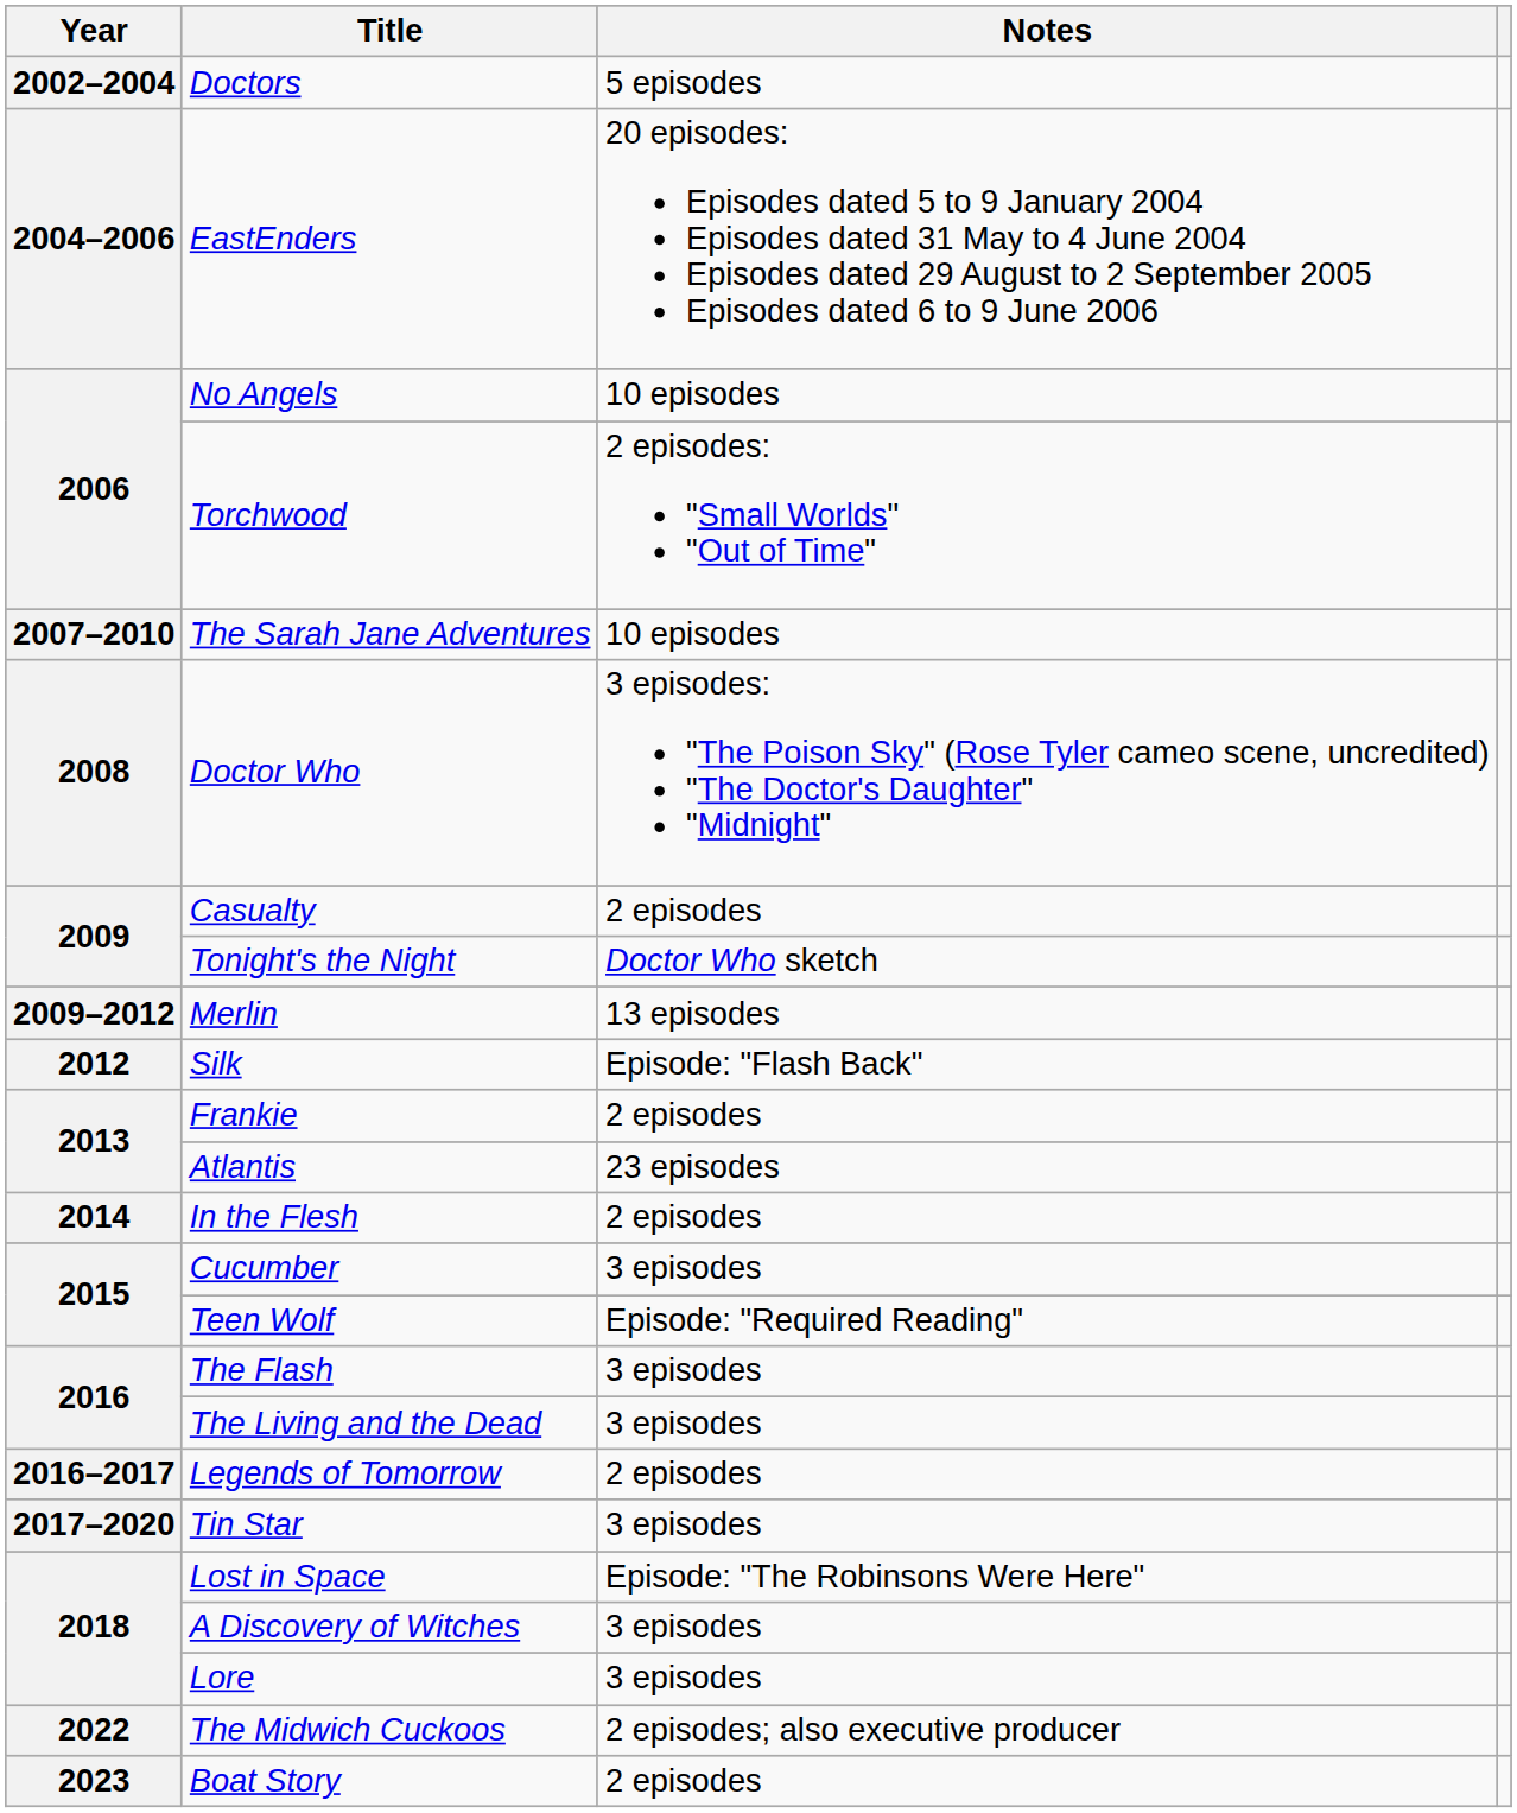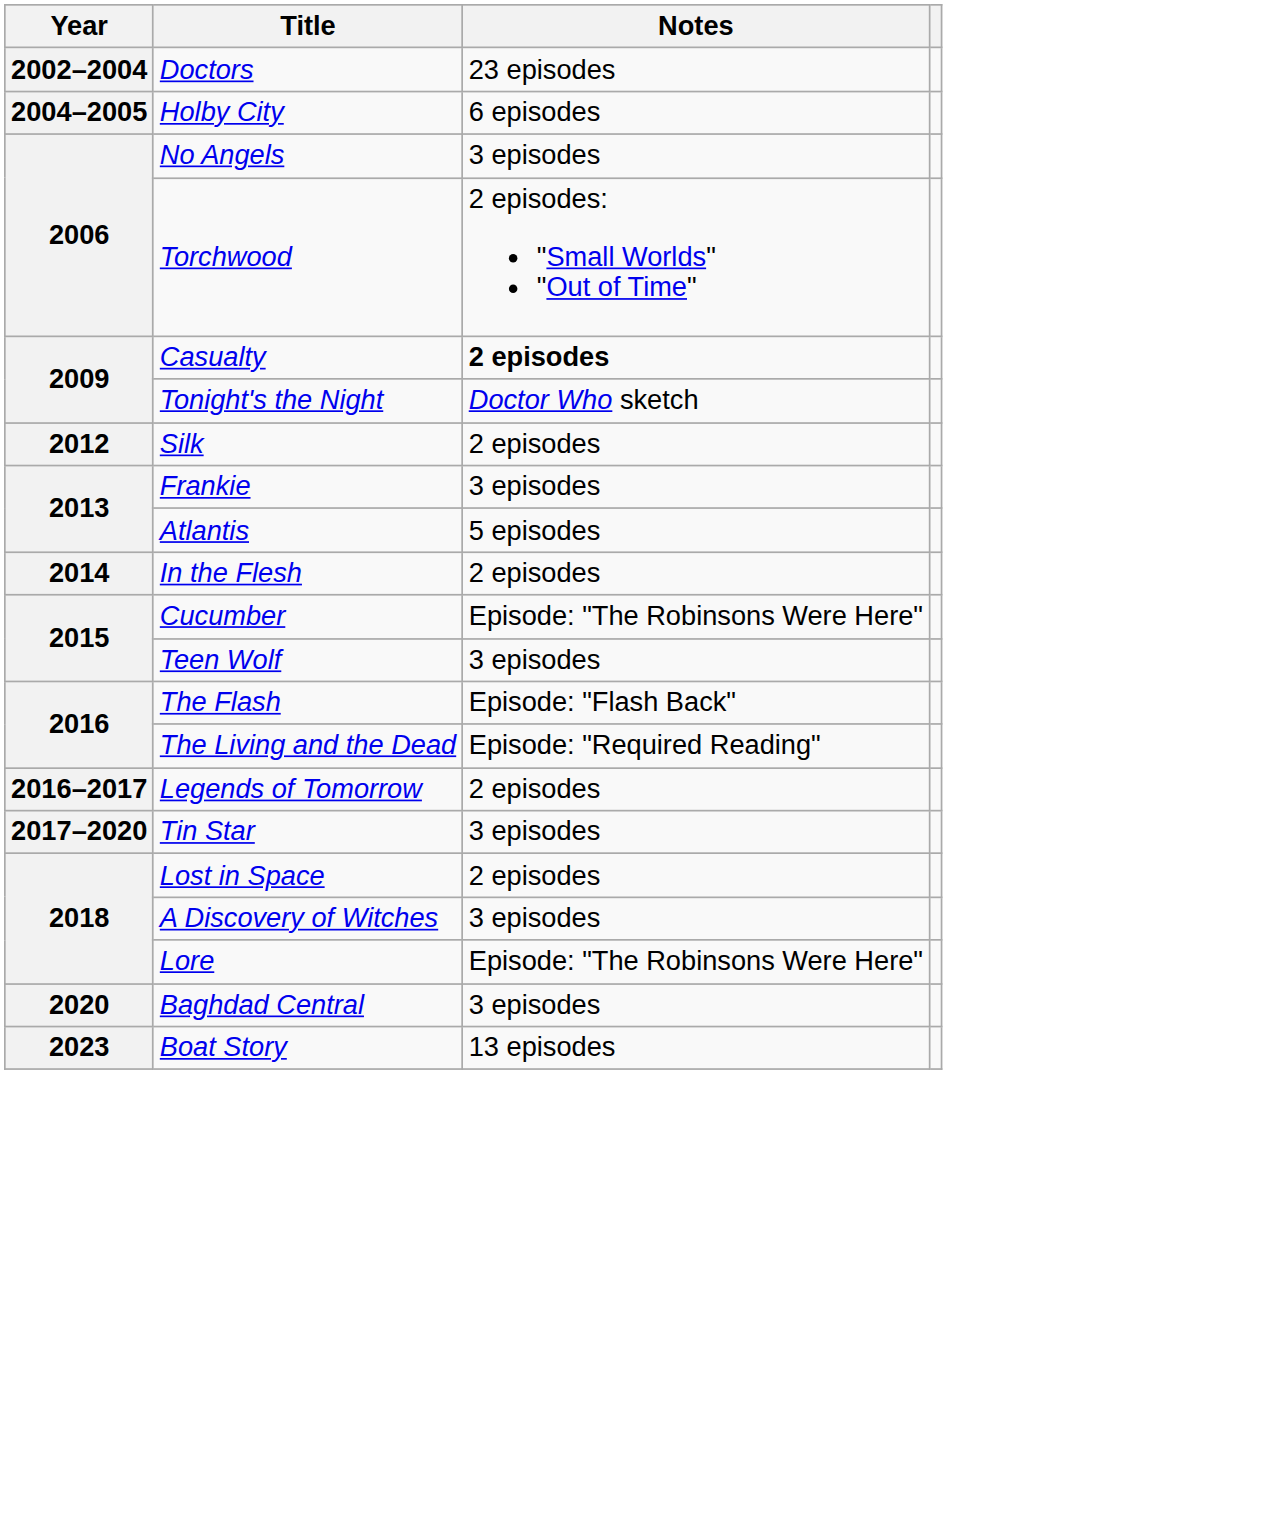 <table class="wikitable plainrowheaders sortable">
 <tr>
 <th>Year</th>
 <th>Title</th>
 <th class="unsortable">Notes</th>
 <th class="unsortable"></th>
 </tr>
 <tr>
 <th>2002–2004</th>
 <td><em><a href='#'>Doctors</a></em></td>
-<td>5 episodes</td>
+<td>23 episodes</td>
 <td style="text-align:center;"></td>
 </tr>
 <tr>
-<th>2004–2006</th>
-<td><em><a href='#'>EastEnders</a></em></td>
-<td>20 episodes:<br><ul><li>Episodes dated 5 to 9 January 2004</li><li>Episodes dated 31 May to 4 June 2004</li><li>Episodes dated 29 August to 2 September 2005</li><li>Episodes dated 6 to 9 June 2006</li></ul></td>
+<th>2004–2005</th>
+<td><em><a href='#'>Holby City</a></em></td>
+<td>6 episodes</td>
 <td style="text-align:center;"></td>
 </tr>
 <tr>
 <th rowspan="2">2006</th>
 <td><em><a href='#'>No Angels</a></em></td>
-<td>10 episodes</td>
+<td>3 episodes</td>
 <td style="text-align:center;"></td>
 </tr>
 <tr>
 <td><em><a href='#'>Torchwood</a></em></td>
 <td>2 episodes:<br><ul><li>"<a href='#'>Small Worlds</a>"</li><li>"<a href='#'>Out of Time</a>"</li></ul></td>
 <td style="text-align:center;"></td>
 </tr>
 <tr>
-<th>2007–2010</th>
-<td><em><a href='#'>The Sarah Jane Adventures</a></em></td>
-<td>10 episodes</td>
-<td style="text-align:center;"></td>
-</tr>
-<tr>
-<th>2008</th>
-<td><em><a href='#'>Doctor Who</a></em></td>
-<td>3 episodes:<br><ul><li>"<a href='#'>The Poison Sky</a>" (<a href='#'>Rose Tyler</a> cameo scene, uncredited)</li><li>"<a href='#'>The Doctor's Daughter</a>"</li><li>"<a href='#'>Midnight</a>"</li></ul></td>
-<td style="text-align:center;"></td>
-</tr>
-<tr>
 <th rowspan="2">2009</th>
 <td><em><a href='#'>Casualty</a></em></td>
-<td>2 episodes</td>
+<td><strong>2 episodes</strong></td>
 <td style="text-align:center;"></td>
 </tr>
 <tr>
 <td><em><a href='#'>Tonight's the Night</a></em></td>
 <td><em><a href='#'>Doctor Who</a></em> sketch</td>
 <td style="text-align:center;"></td>
 </tr>
 <tr>
-<th>2009–2012</th>
-<td><em><a href='#'>Merlin</a></em></td>
-<td>13 episodes</td>
-<td style="text-align:center;"></td>
-</tr>
-<tr>
 <th>2012</th>
 <td><em><a href='#'>Silk</a></em></td>
-<td>Episode: "Flash Back"</td>
+<td>2 episodes</td>
 <td style="text-align:center;"></td>
 </tr>
 <tr>
 <th rowspan="2">2013</th>
 <td><em><a href='#'>Frankie</a></em></td>
-<td>2 episodes</td>
+<td>3 episodes</td>
 <td style="text-align:center;"></td>
 </tr>
 <tr>
 <td><em><a href='#'>Atlantis</a></em></td>
-<td>23 episodes</td>
+<td>5 episodes</td>
 <td style="text-align:center;"></td>
 </tr>
 <tr>
 <th>2014</th>
 <td><em><a href='#'>In the Flesh</a></em></td>
 <td>2 episodes</td>
 <td style="text-align:center;"></td>
 </tr>
 <tr>
 <th rowspan="2">2015</th>
 <td><em><a href='#'>Cucumber</a></em></td>
-<td>3 episodes</td>
+<td>Episode: "The Robinsons Were Here"</td>
 <td style="text-align:center;"></td>
 </tr>
 <tr>
 <td><em><a href='#'>Teen Wolf</a></em></td>
-<td>Episode: "Required Reading"</td>
+<td>3 episodes</td>
 <td style="text-align:center;"></td>
 </tr>
 <tr>
 <th rowspan="2">2016</th>
 <td><em><a href='#'>The Flash</a></em></td>
-<td>3 episodes</td>
+<td>Episode: "Flash Back"</td>
 <td style="text-align:center;"></td>
 </tr>
 <tr>
 <td><em><a href='#'>The Living and the Dead</a></em></td>
-<td>3 episodes</td>
+<td>Episode: "Required Reading"</td>
 <td style="text-align:center;"></td>
 </tr>
 <tr>
 <th>2016–2017</th>
 <td><em><a href='#'>Legends of Tomorrow</a></em></td>
 <td>2 episodes</td>
 <td style="text-align:center;"></td>
 </tr>
 <tr>
 <th>2017–2020</th>
 <td><em><a href='#'>Tin Star</a></em></td>
 <td>3 episodes</td>
 <td style="text-align:center;"></td>
 </tr>
 <tr>
 <th rowspan="3">2018</th>
 <td><em><a href='#'>Lost in Space</a></em></td>
-<td>Episode: "The Robinsons Were Here"</td>
+<td>2 episodes</td>
 <td style="text-align:center;"></td>
 </tr>
 <tr>
 <td><em><a href='#'>A Discovery of Witches</a></em></td>
 <td>3 episodes</td>
 <td style="text-align:center;"></td>
 </tr>
 <tr>
 <td><em><a href='#'>Lore</a></em></td>
-<td>3 episodes</td>
+<td>Episode: "The Robinsons Were Here"</td>
 <td style="text-align:center;"></td>
 </tr>
 <tr>
-<th>2022</th>
-<td><em><a href='#'>The Midwich Cuckoos</a></em></td>
-<td>2 episodes; also executive producer</td>
+<th>2020</th>
+<td><em><a href='#'>Baghdad Central</a></em></td>
+<td>3 episodes</td>
 <td style="text-align:center;"></td>
 </tr>
 <tr>
 <th>2023</th>
 <td><em><a href='#'>Boat Story</a></em></td>
-<td>2 episodes</td>
+<td>13 episodes</td>
 <td style="text-align:center;"></td>
 </tr>
 </table>
